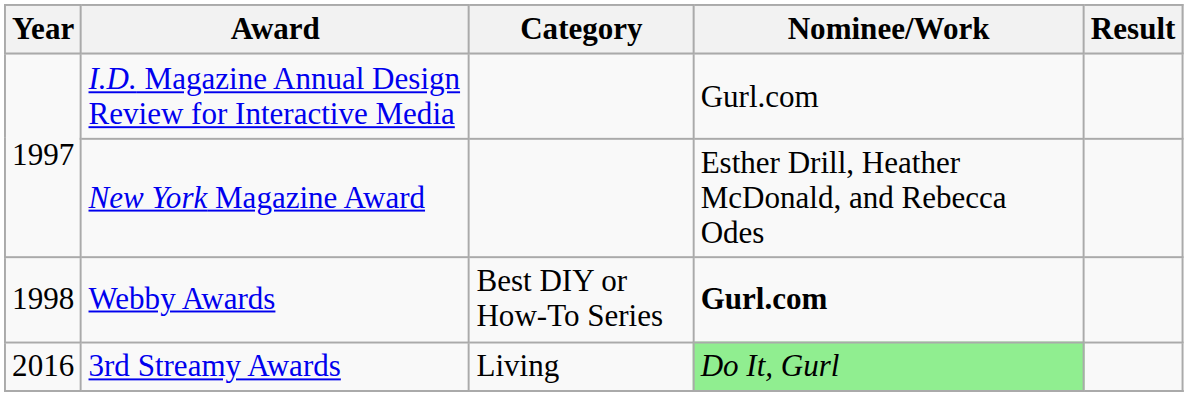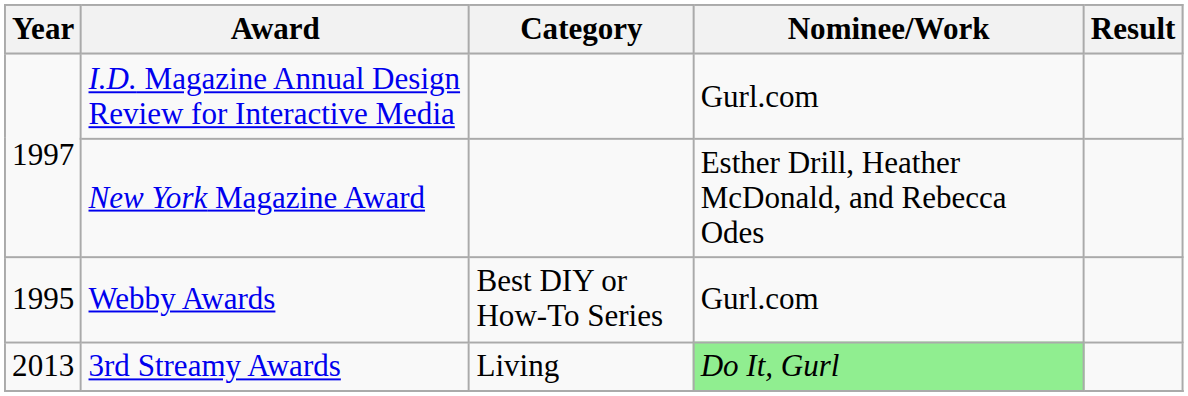 <table class="wikitable">
 <tr style="background:#ccc; text-align:center;">
 <th scope="col">Year</th>
 <th scope="col">Award</th>
 <th scope="col">Category</th>
 <th scope="col">Nominee/Work</th>
 <th scope="col">Result</th>
 </tr>
 <tr>
 <td scope="row" rowspan="2">1997</td>
 <td><a href='#'><em>I.D.</em> Magazine Annual Design Review for Interactive Media</a></td>
 <td></td>
 <td>Gurl.com</td>
 <td></td>
 </tr>
 <tr>
 <td><a href='#'><em>New York</em> Magazine Award</a></td>
 <td></td>
 <td>Esther Drill, Heather McDonald, and Rebecca Odes</td>
 <td></td>
 </tr>
 <tr>
-<td>1998</td>
+<td>1995</td>
 <td><a href='#'>Webby Awards</a></td>
 <td>Best DIY or How-To Series</td>
-<td><strong>Gurl.com</strong></td>
+<td>Gurl.com</td>
 <td></td>
 </tr>
 <tr>
-<td>2016</td>
+<td>2013</td>
 <td><a href='#'>3rd Streamy Awards</a></td>
 <td>Living</td>
 <td style="background: lightgreen;"><em>Do It, Gurl</em></td>
 <td></td>
 </tr>
 <tr>
 </tr>
 </table>
